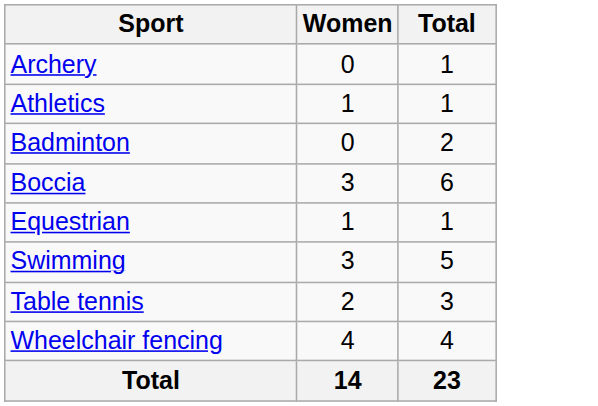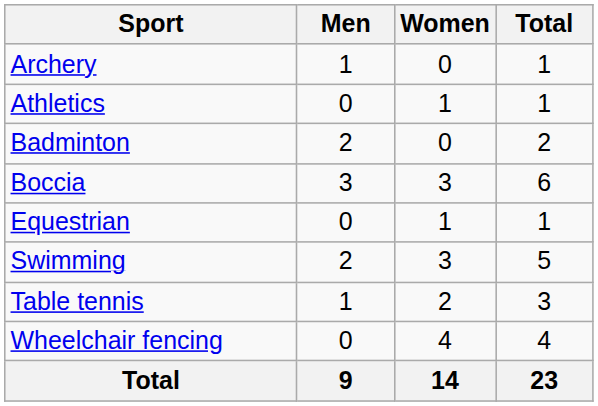 <table class="wikitable sortable" style="text-align:center;">
 <tr>
 <th width=180>Sport</th>
+<th width=55>Men</th>
 <th width=55>Women</th>
 <th width=55>Total</th>
 </tr>
 <tr>
 <td style="text-align:left"><a href='#'>Archery</a></td>
+<td>1</td>
 <td>0</td>
 <td>1</td>
 </tr>
 <tr>
 <td style="text-align:left"><a href='#'>Athletics</a></td>
+<td>0</td>
 <td>1</td>
 <td>1</td>
 </tr>
 <tr>
 <td style="text-align:left"><a href='#'>Badminton</a></td>
+<td>2</td>
 <td>0</td>
 <td>2</td>
 </tr>
 <tr>
 <td style="text-align:left"><a href='#'>Boccia</a></td>
 <td>3</td>
+<td>3</td>
 <td>6</td>
 </tr>
 <tr>
 <td style="text-align:left"><a href='#'>Equestrian</a></td>
+<td>0</td>
 <td>1</td>
 <td>1</td>
 </tr>
 <tr>
 <td style="text-align:left"><a href='#'>Swimming</a></td>
+<td>2</td>
 <td>3</td>
 <td>5</td>
 </tr>
 <tr>
 <td style="text-align:left"><a href='#'>Table tennis</a></td>
+<td>1</td>
 <td>2</td>
 <td>3</td>
 </tr>
 <tr>
 <td style="text-align:left"><a href='#'>Wheelchair fencing</a></td>
+<td>0</td>
 <td>4</td>
 <td>4</td>
 </tr>
 <tr>
 <th>Total</th>
+<th>9</th>
 <th>14</th>
 <th>23</th>
 </tr>
 </table>
